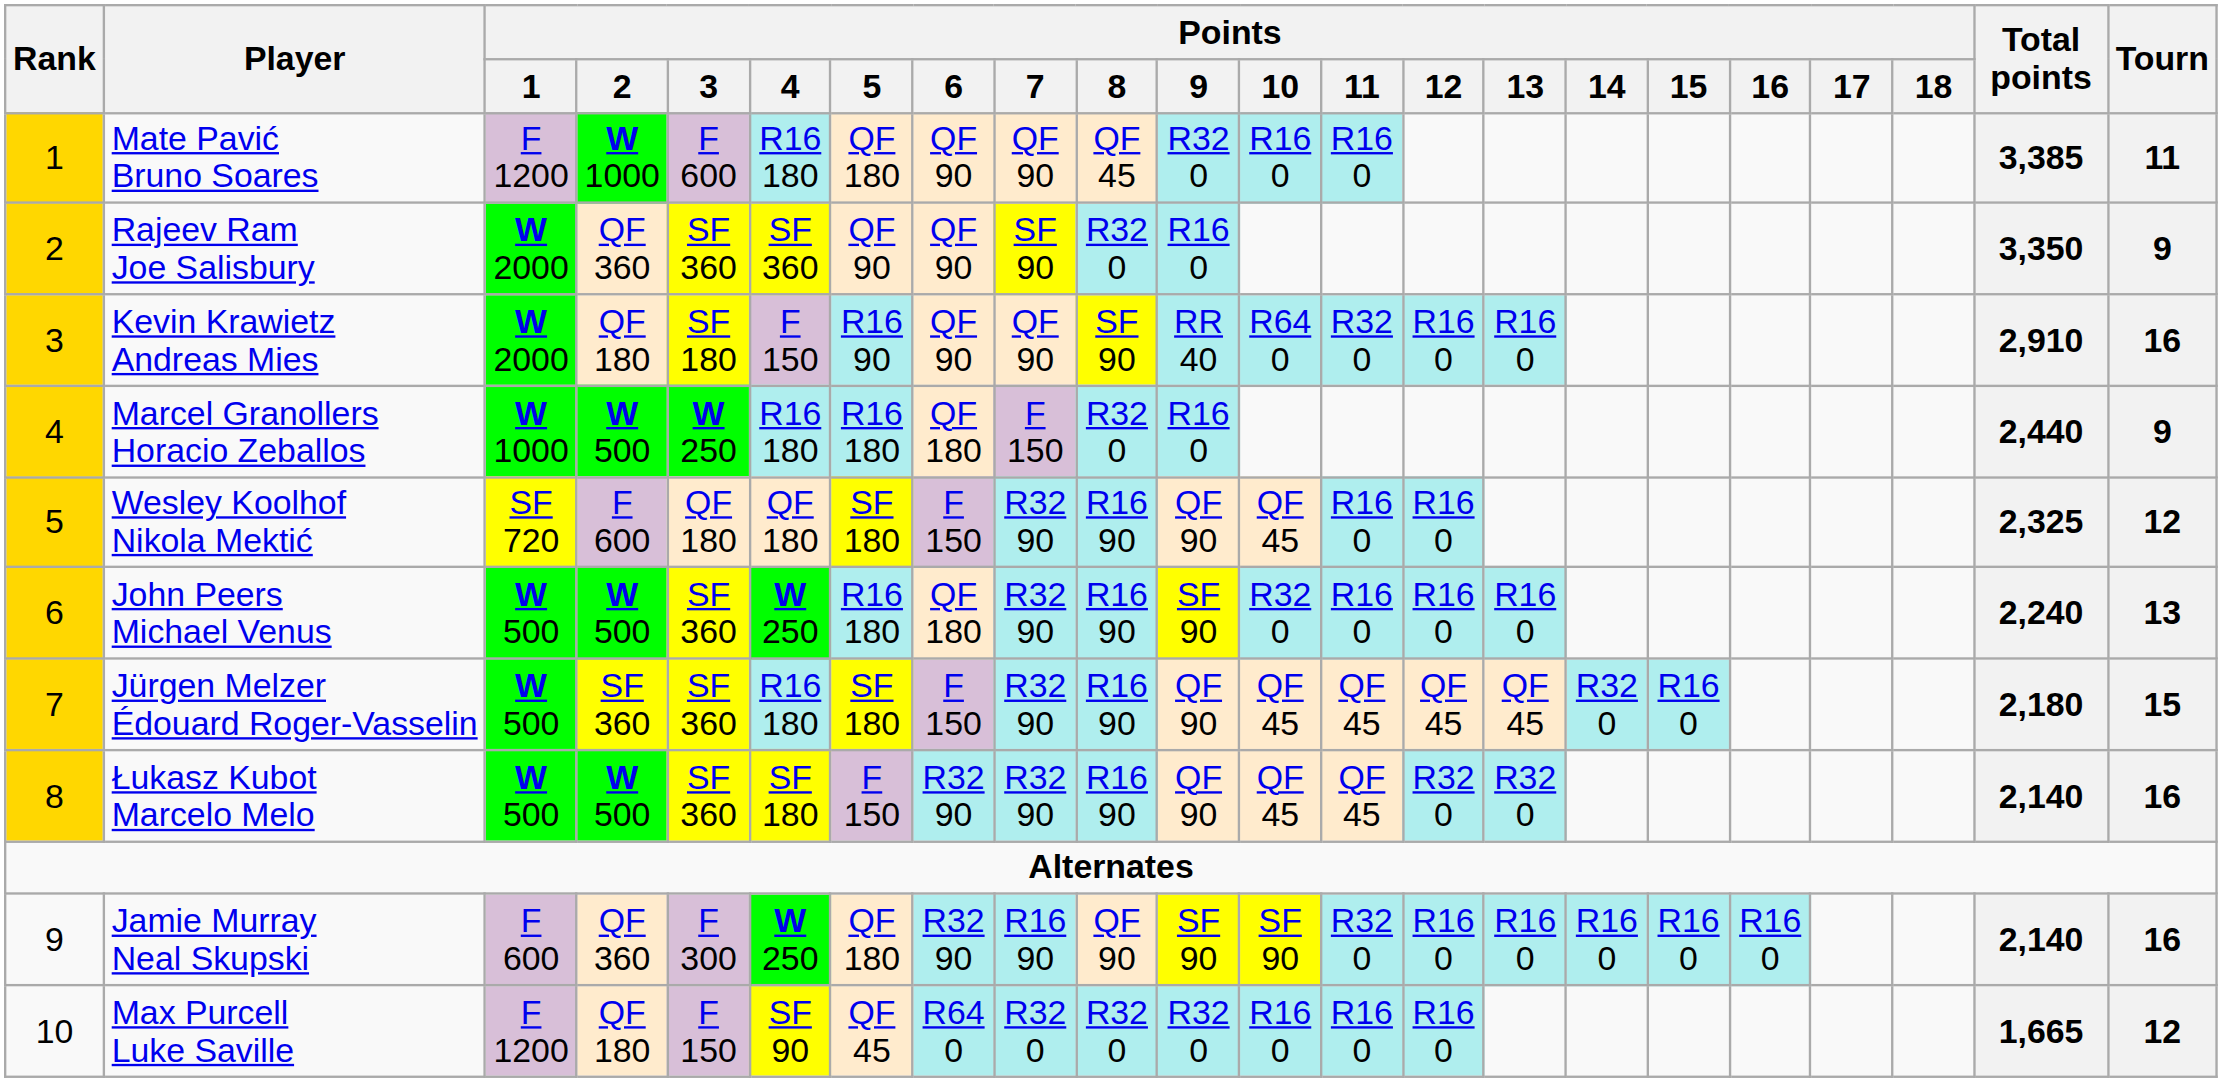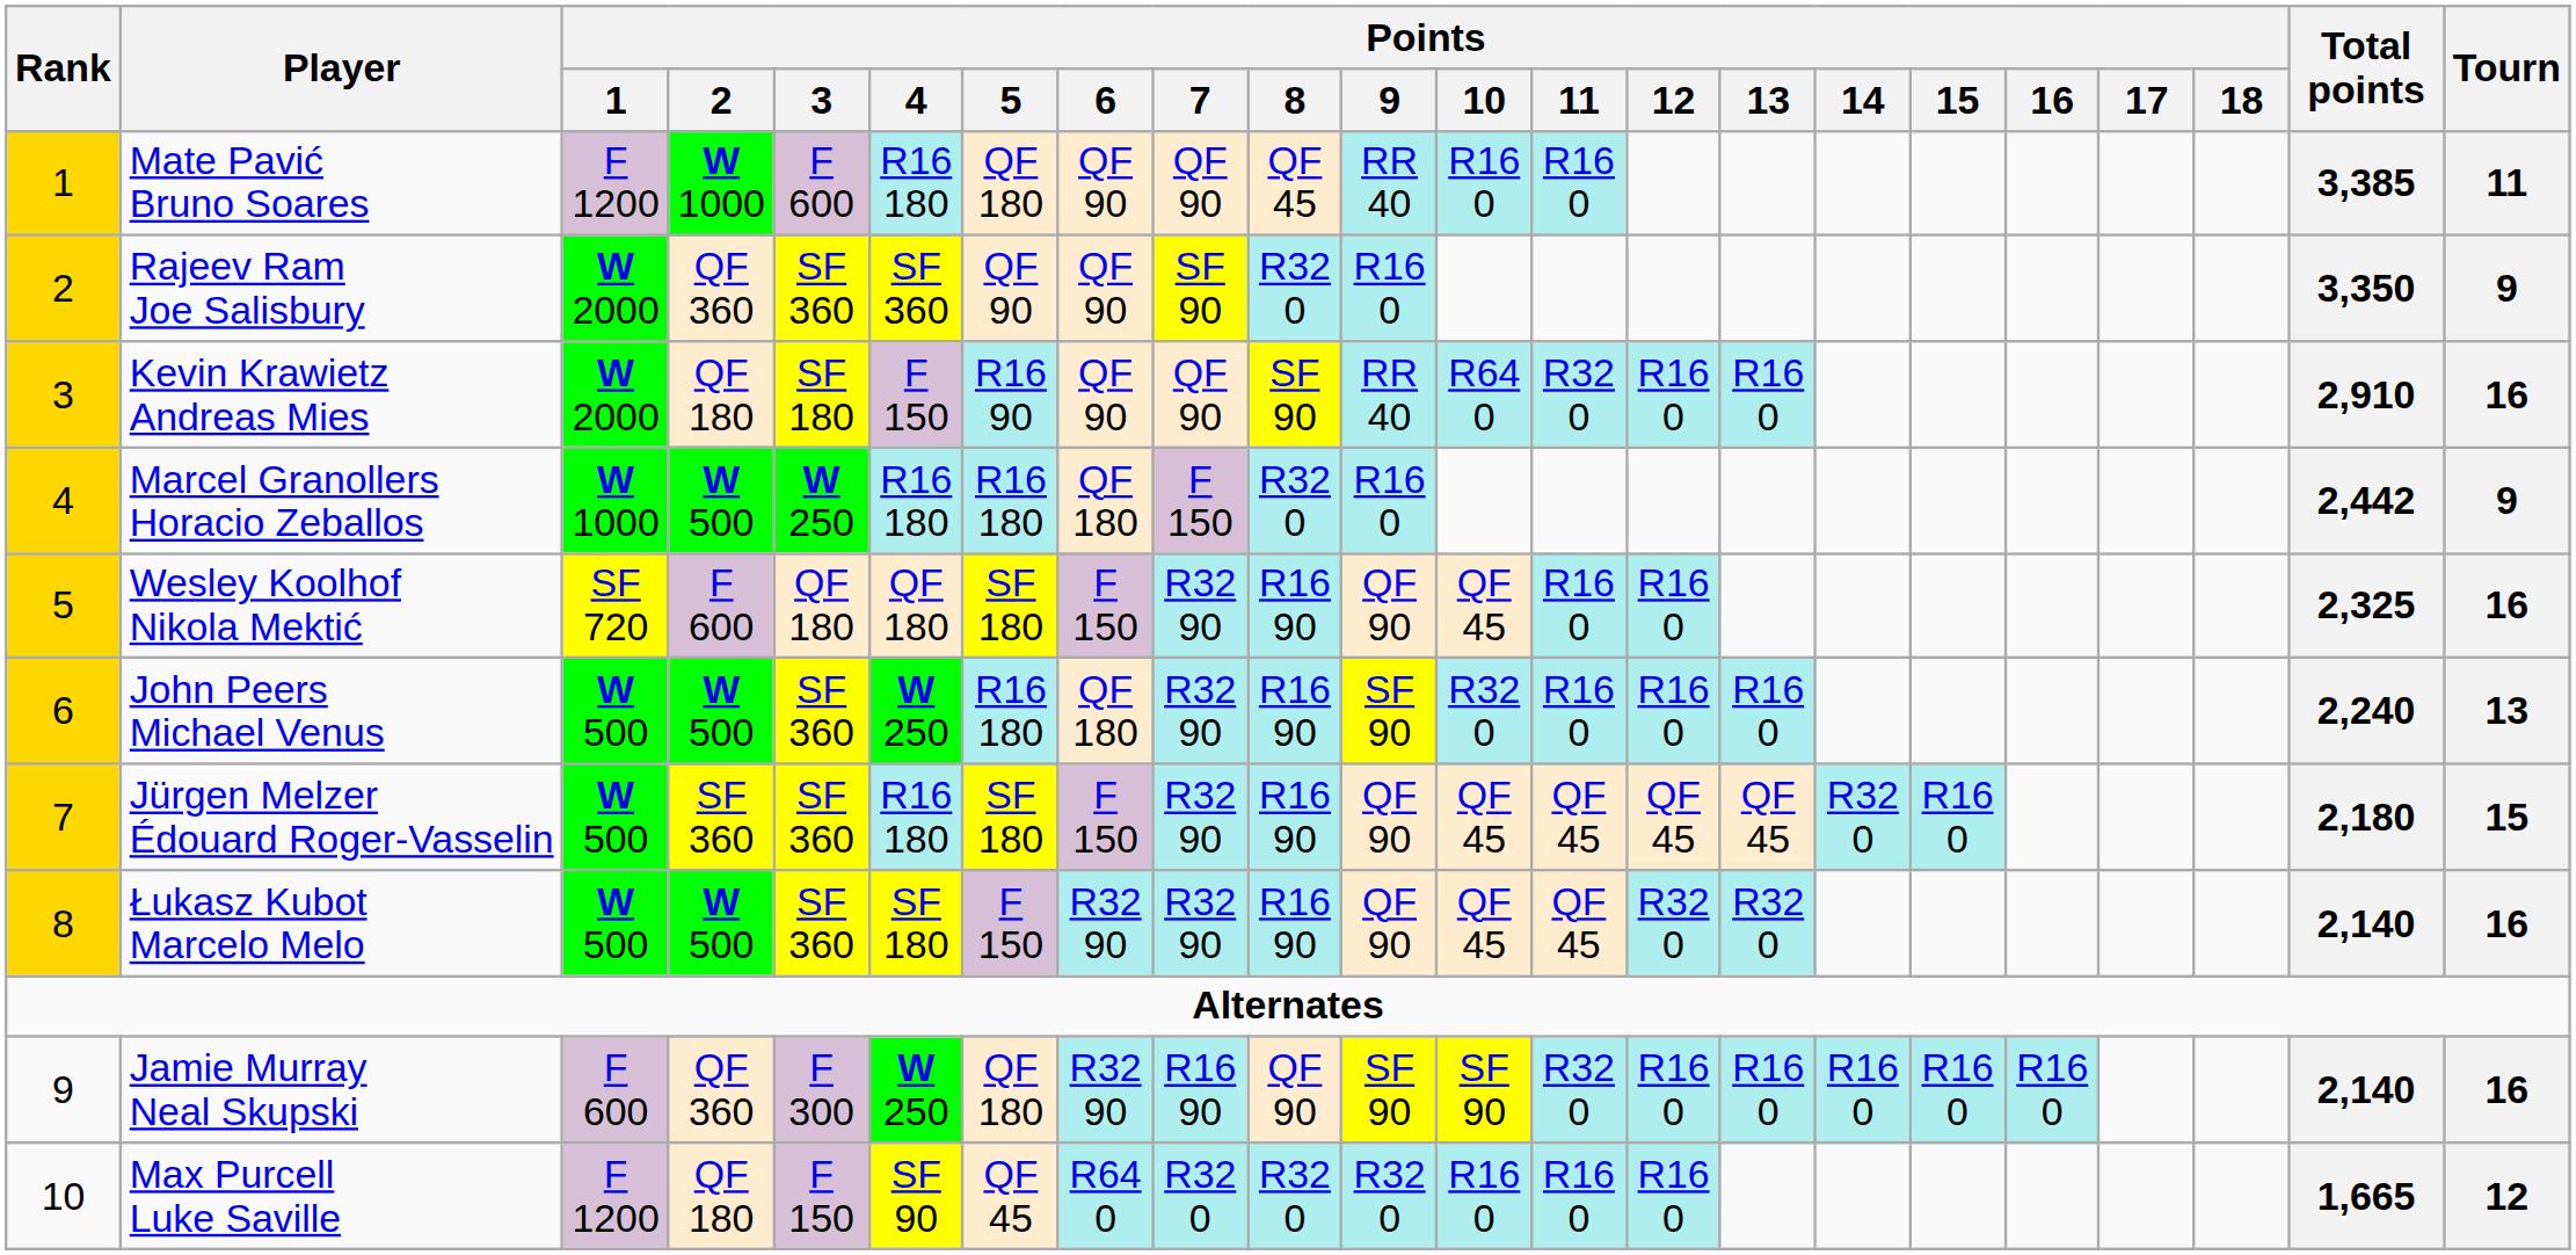 <table class="wikitable nowrap" style=font-size:90%;text-align:center>
 <tr>
 <th rowspan=2>Rank</th>
 <th rowspan=2>Player</th>
 <th colspan=18>Points</th>
 <th rowspan=2 width=50>Total <br> points</th>
 <th rowspan=2>Tourn</th>
 </tr>
 <tr>
 <th width=28>1</th>
 <th width=28>2</th>
 <th width=28>3</th>
 <th width=28>4</th>
 <th width=28>5</th>
 <th width=28>6</th>
 <th width=28>7</th>
 <th width=28>8</th>
 <th width=28>9</th>
 <th width=28>10</th>
 <th width=28>11</th>
 <th width=28>12</th>
 <th width=28>13</th>
 <th width=28>14</th>
 <th width=28>15</th>
 <th width=28>16</th>
 <th width=28>17</th>
 <th width=28>18</th>
 </tr>
 <tr>
 <td bgcolor=gold>1</td>
 <td align="left"> <a href='#'>Mate Pavić</a><br> <a href='#'>Bruno Soares</a></td>
 <td bgcolor=thistle><a href='#'>F</a><br>1200</td>
 <td bgcolor=lime><strong><a href='#'>W</a></strong><br>1000</td>
 <td bgcolor=thistle><a href='#'>F</a><br>600</td>
 <td bgcolor=afeeee><a href='#'>R16</a><br>180</td>
 <td bgcolor=ffebcd><a href='#'>QF</a><br>180</td>
 <td bgcolor=ffebcd><a href='#'>QF</a><br>90</td>
 <td bgcolor=ffebcd><a href='#'>QF</a><br>90</td>
 <td bgcolor=ffebcd><a href='#'>QF</a><br>45</td>
-<td bgcolor=afeeee><a href='#'>R32</a><br>0</td>
+<td bgcolor=afeeee><a href='#'>RR</a><br>40</td>
 <td bgcolor=afeeee><a href='#'>R16</a><br>0</td>
 <td bgcolor=afeeee><a href='#'>R16</a><br>0</td>
 <td></td>
 <td></td>
 <td></td>
 <td></td>
 <td></td>
 <td></td>
 <td></td>
 <th>3,385</th>
 <th>11</th>
 </tr>
 <tr>
 <td bgcolor=gold>2</td>
 <td align="left"> <a href='#'>Rajeev Ram</a><br> <a href='#'>Joe Salisbury</a></td>
 <td bgcolor=lime><strong><a href='#'>W</a></strong><br>2000</td>
 <td bgcolor=ffebcd><a href='#'>QF</a><br>360</td>
 <td bgcolor=yellow><a href='#'>SF</a><br>360</td>
 <td bgcolor=yellow><a href='#'>SF</a><br>360</td>
 <td bgcolor=ffebcd><a href='#'>QF</a><br>90</td>
 <td bgcolor=ffebcd><a href='#'>QF</a><br>90</td>
 <td bgcolor=yellow><a href='#'>SF</a><br>90</td>
 <td bgcolor=afeeee><a href='#'>R32</a><br>0</td>
 <td bgcolor=afeeee><a href='#'>R16</a><br>0</td>
 <td></td>
 <td></td>
 <td></td>
 <td></td>
 <td></td>
 <td></td>
 <td></td>
 <td></td>
 <td></td>
 <th>3,350</th>
 <th>9</th>
 </tr>
 <tr>
 <td bgcolor=gold>3</td>
 <td align="left"> <a href='#'>Kevin Krawietz</a><br> <a href='#'>Andreas Mies</a></td>
 <td bgcolor=lime><strong><a href='#'>W</a></strong><br>2000</td>
 <td bgcolor=ffebcd><a href='#'>QF</a><br>180</td>
 <td bgcolor=yellow><a href='#'>SF</a><br>180</td>
 <td bgcolor=thistle><a href='#'>F</a><br>150</td>
 <td bgcolor=afeeee><a href='#'>R16</a><br>90</td>
 <td bgcolor=ffebcd><a href='#'>QF</a><br>90</td>
 <td bgcolor=ffebcd><a href='#'>QF</a><br>90</td>
 <td bgcolor=yellow><a href='#'>SF</a><br>90</td>
 <td bgcolor=afeeee><a href='#'>RR</a><br>40</td>
 <td bgcolor=afeeee><a href='#'>R64</a><br>0</td>
 <td bgcolor=afeeee><a href='#'>R32</a><br>0</td>
 <td bgcolor=afeeee><a href='#'>R16</a><br>0</td>
 <td bgcolor=afeeee><a href='#'>R16</a><br>0</td>
 <td></td>
 <td></td>
 <td></td>
 <td></td>
 <td></td>
 <th>2,910</th>
 <th>16</th>
 </tr>
 <tr>
 <td bgcolor=gold>4</td>
 <td align="left"> <a href='#'>Marcel Granollers</a><br> <a href='#'>Horacio Zeballos</a></td>
 <td bgcolor=lime><strong><a href='#'>W</a></strong><br>1000</td>
 <td bgcolor=lime><strong><a href='#'>W</a></strong><br>500</td>
 <td bgcolor=lime><strong><a href='#'>W</a></strong><br>250</td>
 <td bgcolor=afeeee><a href='#'>R16</a><br>180</td>
 <td bgcolor=afeeee><a href='#'>R16</a><br>180</td>
 <td bgcolor=ffebcd><a href='#'>QF</a><br>180</td>
 <td bgcolor=thistle><a href='#'>F</a><br>150</td>
 <td bgcolor=afeeee><a href='#'>R32</a><br>0</td>
 <td bgcolor=afeeee><a href='#'>R16</a><br>0</td>
 <td></td>
 <td></td>
 <td></td>
 <td></td>
 <td></td>
 <td></td>
 <td></td>
 <td></td>
 <td></td>
-<th>2,440</th>
+<th>2,442</th>
 <th>9</th>
 </tr>
 <tr>
 <td bgcolor=gold>5</td>
 <td align="left"> <a href='#'>Wesley Koolhof</a><br> <a href='#'>Nikola Mektić</a></td>
 <td bgcolor=yellow><a href='#'>SF</a><br>720</td>
 <td bgcolor=thistle><a href='#'>F</a><br>600</td>
 <td bgcolor=ffebcd><a href='#'>QF</a><br>180</td>
 <td bgcolor=ffebcd><a href='#'>QF</a><br>180</td>
 <td bgcolor=yellow><a href='#'>SF</a><br>180</td>
 <td bgcolor=thistle><a href='#'>F</a><br>150</td>
 <td bgcolor=afeeee><a href='#'>R32</a><br>90</td>
 <td bgcolor=afeeee><a href='#'>R16</a><br>90</td>
 <td bgcolor=ffebcd><a href='#'>QF</a><br>90</td>
 <td bgcolor=ffebcd><a href='#'>QF</a><br>45</td>
 <td bgcolor=afeeee><a href='#'>R16</a><br>0</td>
 <td bgcolor=afeeee><a href='#'>R16</a><br>0</td>
 <td></td>
 <td></td>
 <td></td>
 <td></td>
 <td></td>
 <td></td>
 <th>2,325</th>
-<th>12</th>
+<th>16</th>
 </tr>
 <tr>
 <td bgcolor=gold>6</td>
 <td align="left"> <a href='#'>John Peers</a><br> <a href='#'>Michael Venus</a></td>
 <td bgcolor=lime><strong><a href='#'>W</a></strong><br>500</td>
 <td bgcolor=lime><strong><a href='#'>W</a></strong><br>500</td>
 <td bgcolor=yellow><a href='#'>SF</a><br>360</td>
 <td bgcolor=lime><strong><a href='#'>W</a></strong><br>250</td>
 <td bgcolor=afeeee><a href='#'>R16</a><br>180</td>
 <td bgcolor=ffebcd><a href='#'>QF</a><br>180</td>
 <td bgcolor=afeeee><a href='#'>R32</a><br>90</td>
 <td bgcolor=afeeee><a href='#'>R16</a><br>90</td>
 <td bgcolor=yellow><a href='#'>SF</a><br>90</td>
 <td bgcolor=afeeee><a href='#'>R32</a><br>0</td>
 <td bgcolor=afeeee><a href='#'>R16</a><br>0</td>
 <td bgcolor=afeeee><a href='#'>R16</a><br>0</td>
 <td bgcolor=afeeee><a href='#'>R16</a><br>0</td>
 <td></td>
 <td></td>
 <td></td>
 <td></td>
 <td></td>
 <th>2,240</th>
 <th>13</th>
 </tr>
 <tr>
 <td bgcolor=gold>7</td>
 <td align="left"> <a href='#'>Jürgen Melzer</a><br> <a href='#'>Édouard Roger-Vasselin</a></td>
 <td bgcolor=lime><strong><a href='#'>W</a></strong><br>500</td>
 <td bgcolor=yellow><a href='#'>SF</a><br>360</td>
 <td bgcolor=yellow><a href='#'>SF</a><br>360</td>
 <td bgcolor=afeeee><a href='#'>R16</a><br>180</td>
 <td bgcolor=yellow><a href='#'>SF</a><br>180</td>
 <td bgcolor=thistle><a href='#'>F</a><br>150</td>
 <td bgcolor=afeeee><a href='#'>R32</a><br>90</td>
 <td bgcolor=afeeee><a href='#'>R16</a><br>90</td>
 <td bgcolor=ffebcd><a href='#'>QF</a><br>90</td>
 <td bgcolor=ffebcd><a href='#'>QF</a><br>45</td>
 <td bgcolor=ffebcd><a href='#'>QF</a><br>45</td>
 <td bgcolor=ffebcd><a href='#'>QF</a><br>45</td>
 <td bgcolor=ffebcd><a href='#'>QF</a><br>45</td>
 <td bgcolor=afeeee><a href='#'>R32</a><br>0</td>
 <td bgcolor=afeeee><a href='#'>R16</a><br>0</td>
 <td></td>
 <td></td>
 <td></td>
 <th>2,180</th>
 <th>15</th>
 </tr>
 <tr>
 <td bgcolor=gold>8</td>
 <td align="left"> <a href='#'>Łukasz Kubot</a><br> <a href='#'>Marcelo Melo</a></td>
 <td bgcolor=lime><strong><a href='#'>W</a></strong><br>500</td>
 <td bgcolor=lime><strong><a href='#'>W</a></strong><br>500</td>
 <td bgcolor=yellow><a href='#'>SF</a><br>360</td>
 <td bgcolor=yellow><a href='#'>SF</a><br>180</td>
 <td bgcolor=thistle><a href='#'>F</a><br>150</td>
 <td bgcolor=afeeee><a href='#'>R32</a><br>90</td>
 <td bgcolor=afeeee><a href='#'>R32</a><br>90</td>
 <td bgcolor=afeeee><a href='#'>R16</a><br>90</td>
 <td bgcolor=ffebcd><a href='#'>QF</a><br>90</td>
 <td bgcolor=ffebcd><a href='#'>QF</a><br>45</td>
 <td bgcolor=ffebcd><a href='#'>QF</a><br>45</td>
 <td bgcolor=afeeee><a href='#'>R32</a><br>0</td>
 <td bgcolor=afeeee><a href='#'>R32</a><br>0</td>
 <td></td>
 <td></td>
 <td></td>
 <td></td>
 <td></td>
 <th>2,140</th>
 <th>16</th>
 </tr>
 <tr>
 <td colspan="22"><strong>Alternates</strong></td>
 </tr>
 <tr>
 <td>9</td>
 <td align="left"> <a href='#'>Jamie Murray</a><br> <a href='#'>Neal Skupski</a></td>
 <td bgcolor=thistle><a href='#'>F</a><br>600</td>
 <td bgcolor=ffebcd><a href='#'>QF</a><br>360</td>
 <td bgcolor=thistle><a href='#'>F</a><br>300</td>
 <td bgcolor=lime><strong><a href='#'>W</a></strong><br>250</td>
 <td bgcolor=ffebcd><a href='#'>QF</a><br>180</td>
 <td bgcolor=afeeee><a href='#'>R32</a><br>90</td>
 <td bgcolor=afeeee><a href='#'>R16</a><br>90</td>
 <td bgcolor=ffebcd><a href='#'>QF</a><br>90</td>
 <td bgcolor=yellow><a href='#'>SF</a><br>90</td>
 <td bgcolor=yellow><a href='#'>SF</a><br>90</td>
 <td bgcolor=afeeee><a href='#'>R32</a><br>0</td>
 <td bgcolor=afeeee><a href='#'>R16</a><br>0</td>
 <td bgcolor=afeeee><a href='#'>R16</a><br>0</td>
 <td bgcolor=afeeee><a href='#'>R16</a><br>0</td>
 <td bgcolor=afeeee><a href='#'>R16</a><br>0</td>
 <td bgcolor=afeeee><a href='#'>R16</a><br>0</td>
 <td></td>
 <td></td>
 <th>2,140</th>
 <th>16</th>
 </tr>
 <tr>
 <td>10</td>
 <td align="left"> <a href='#'>Max Purcell</a><br> <a href='#'>Luke Saville</a></td>
 <td bgcolor=thistle><a href='#'>F</a><br>1200</td>
 <td bgcolor=ffebcd><a href='#'>QF</a><br>180</td>
 <td bgcolor=thistle><a href='#'>F</a><br>150</td>
 <td bgcolor=yellow><a href='#'>SF</a><br>90</td>
 <td bgcolor=ffebcd><a href='#'>QF</a><br>45</td>
 <td bgcolor=afeeee><a href='#'>R64</a><br>0</td>
 <td bgcolor=afeeee><a href='#'>R32</a><br>0</td>
 <td bgcolor=afeeee><a href='#'>R32</a><br>0</td>
 <td bgcolor=afeeee><a href='#'>R32</a><br>0</td>
 <td bgcolor=afeeee><a href='#'>R16</a><br>0</td>
 <td bgcolor=afeeee><a href='#'>R16</a><br>0</td>
 <td bgcolor=afeeee><a href='#'>R16</a><br>0</td>
 <td></td>
 <td></td>
 <td></td>
 <td></td>
 <td></td>
 <td></td>
 <th>1,665</th>
 <th>12</th>
 </tr>
 </table>
